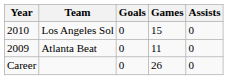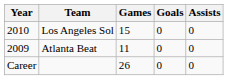 <table class="wikitable sortable">
 <tr>
 <th>Year</th>
 <th>Team</th>
+<th>Games</th>
 <th>Goals</th>
-<th>Games</th>
 <th>Assists</th>
 </tr>
 <tr>
 <td>2010</td>
 <td>Los Angeles Sol</td>
+<td>15</td>
 <td>0</td>
-<td>15</td>
 <td>0</td>
 </tr>
 <tr>
 <td>2009</td>
 <td>Atlanta Beat</td>
+<td>11</td>
 <td>0</td>
-<td>11</td>
 <td>0</td>
 </tr>
 <tr>
 <td>Career</td>
 <td></td>
+<td>26</td>
 <td>0</td>
-<td>26</td>
 <td>0</td>
 </tr>
 </table>
